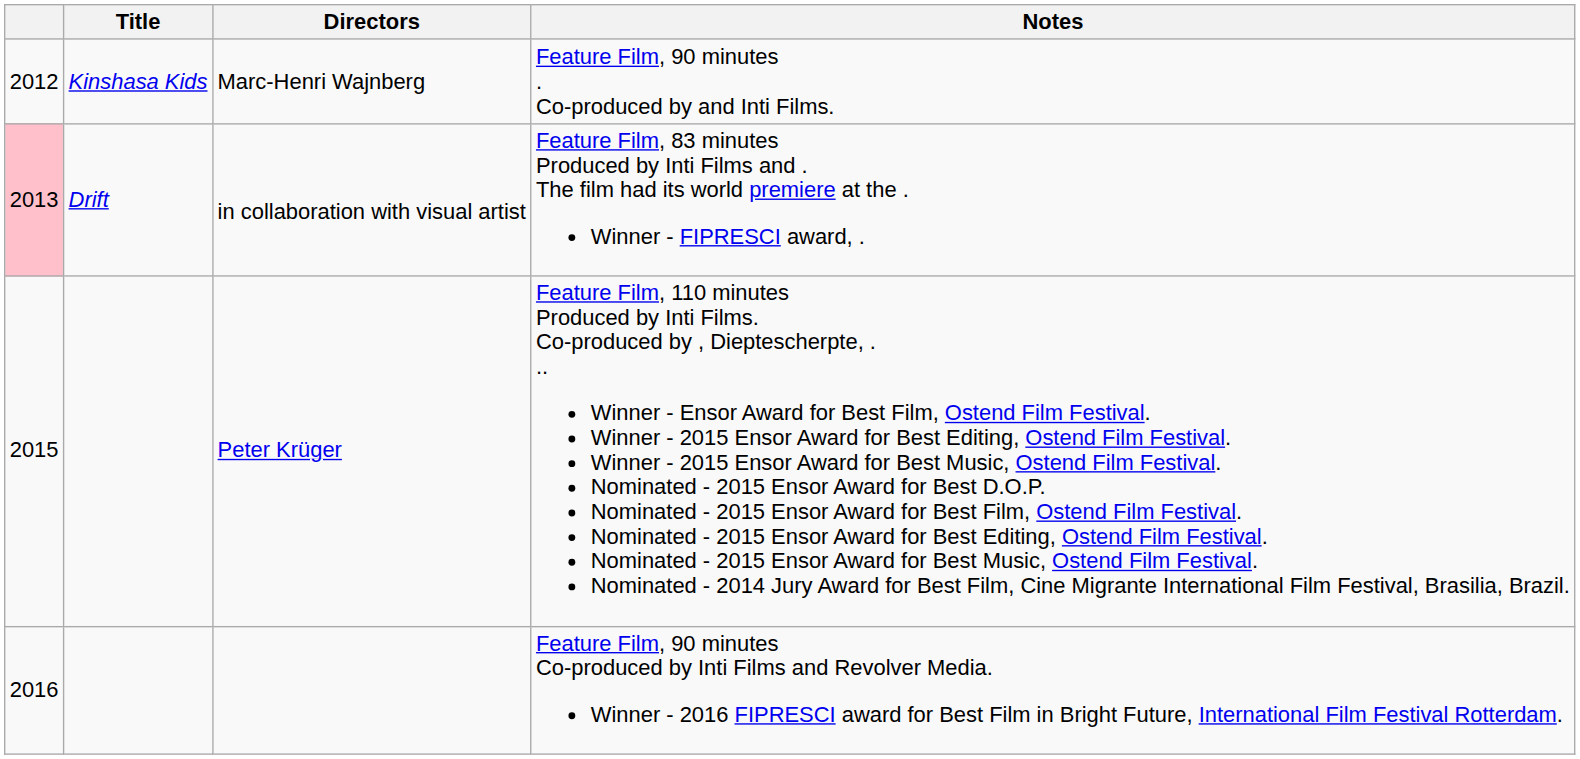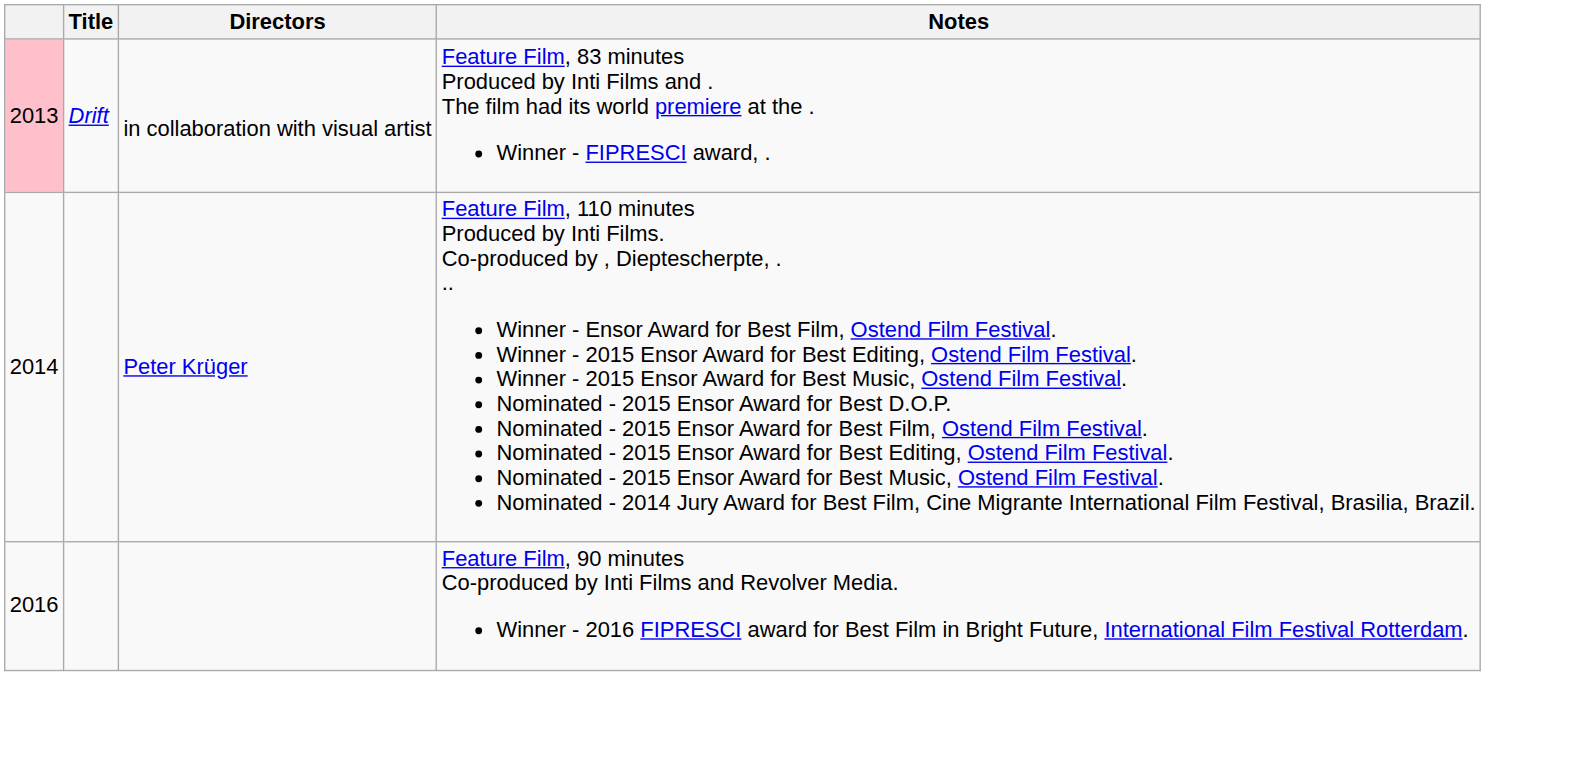 <table class="wikitable sortable">
 <tr>
 <th></th>
 <th>Title</th>
 <th>Directors</th>
 <th class="unsortable">Notes</th>
 </tr>
 <tr>
-<td>2012</td>
-<td><em><a href='#'>Kinshasa Kids</a></em></td>
-<td>Marc-Henri Wajnberg</td>
-<td><a href='#'>Feature Film</a>, 90 minutes<br>.<br>Co-produced by  and Inti Films.</td>
-</tr>
-<tr>
 <td style="background: pink;">2013</td>
 <td><em><a href='#'>Drift</a></em></td>
 <td><br>in collaboration with visual artist </td>
 <td><a href='#'>Feature Film</a>, 83 minutes<br>Produced by Inti Films and . <br>The film had its world <a href='#'>premiere</a> at the .<ul><li>Winner - <a href='#'>FIPRESCI</a> award, .</li></ul></td>
 </tr>
 <tr>
-<td>2015</td>
+<td>2014</td>
 <td><em></em></td>
 <td><a href='#'>Peter Krüger</a></td>
 <td><a href='#'>Feature Film</a>, 110 minutes<br>Produced by Inti Films.<br>Co-produced by , Dieptescherpte, . <br>..<ul><li>Winner - Ensor Award for Best Film, <a href='#'>Ostend Film Festival</a>.</li><li>Winner - 2015 Ensor Award for Best Editing, <a href='#'>Ostend Film Festival</a>.</li><li>Winner - 2015 Ensor Award for Best Music, <a href='#'>Ostend Film Festival</a>.</li><li>Nominated - 2015 Ensor Award for Best D.O.P.</li><li>Nominated - 2015 Ensor Award for Best Film, <a href='#'>Ostend Film Festival</a>.</li><li>Nominated - 2015 Ensor Award for Best Editing, <a href='#'>Ostend Film Festival</a>.</li><li>Nominated - 2015 Ensor Award for Best Music, <a href='#'>Ostend Film Festival</a>.</li><li>Nominated - 2014 Jury Award for Best Film, Cine Migrante International Film Festival, Brasilia, Brazil.</li></ul></td>
 </tr>
 <tr>
 <td>2016</td>
 <td><em></em></td>
 <td></td>
 <td><a href='#'>Feature Film</a>, 90 minutes<br>Co-produced by Inti Films and Revolver Media.<ul><li>Winner - 2016 <a href='#'>FIPRESCI</a> award for Best Film in Bright Future, <a href='#'>International Film Festival Rotterdam</a>.</li></ul></td>
 </tr>
 </table>
